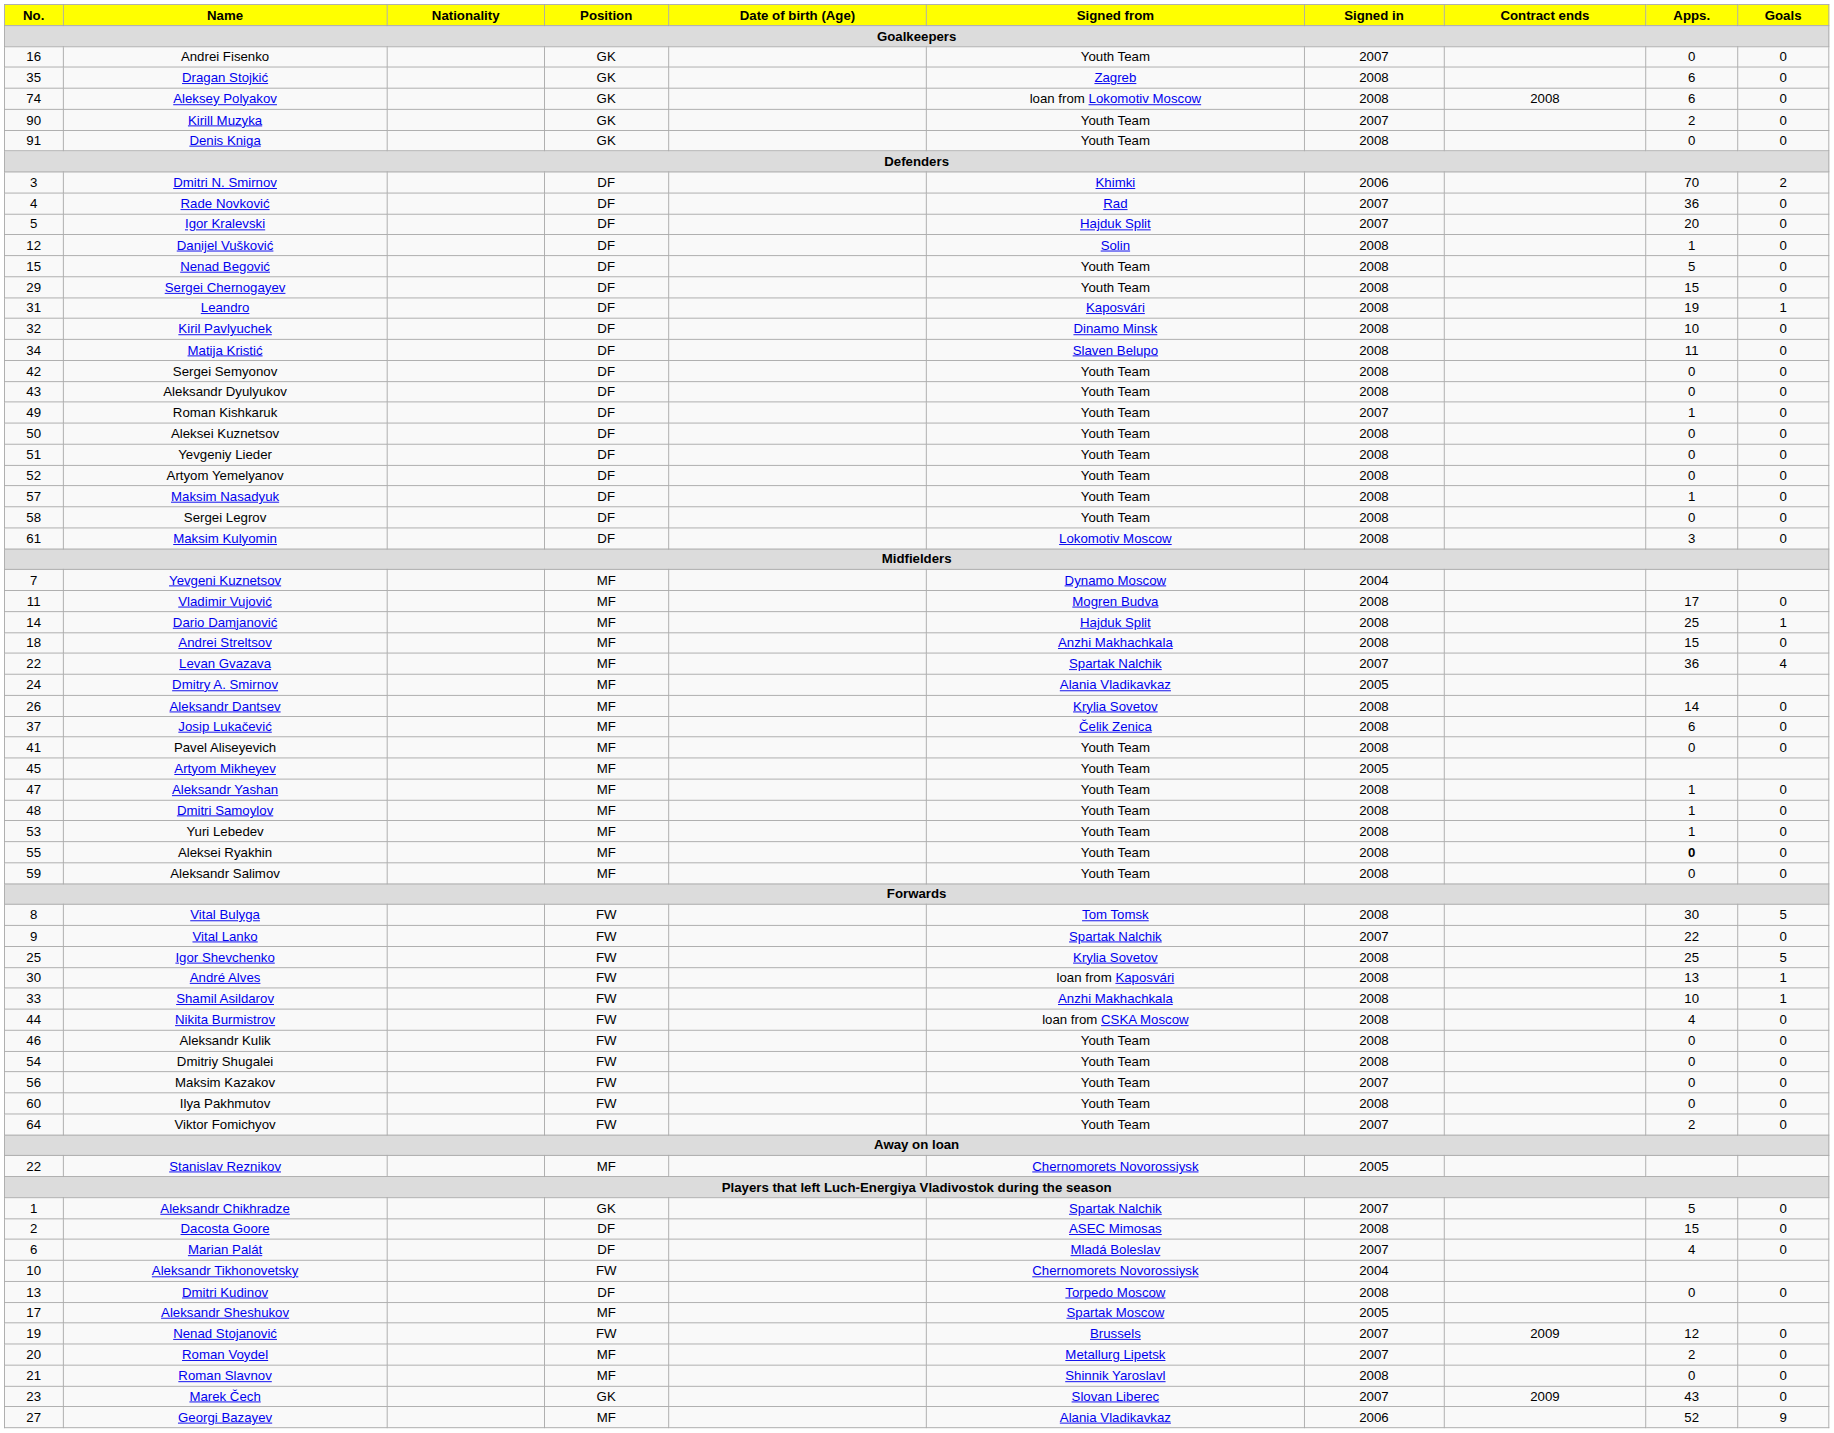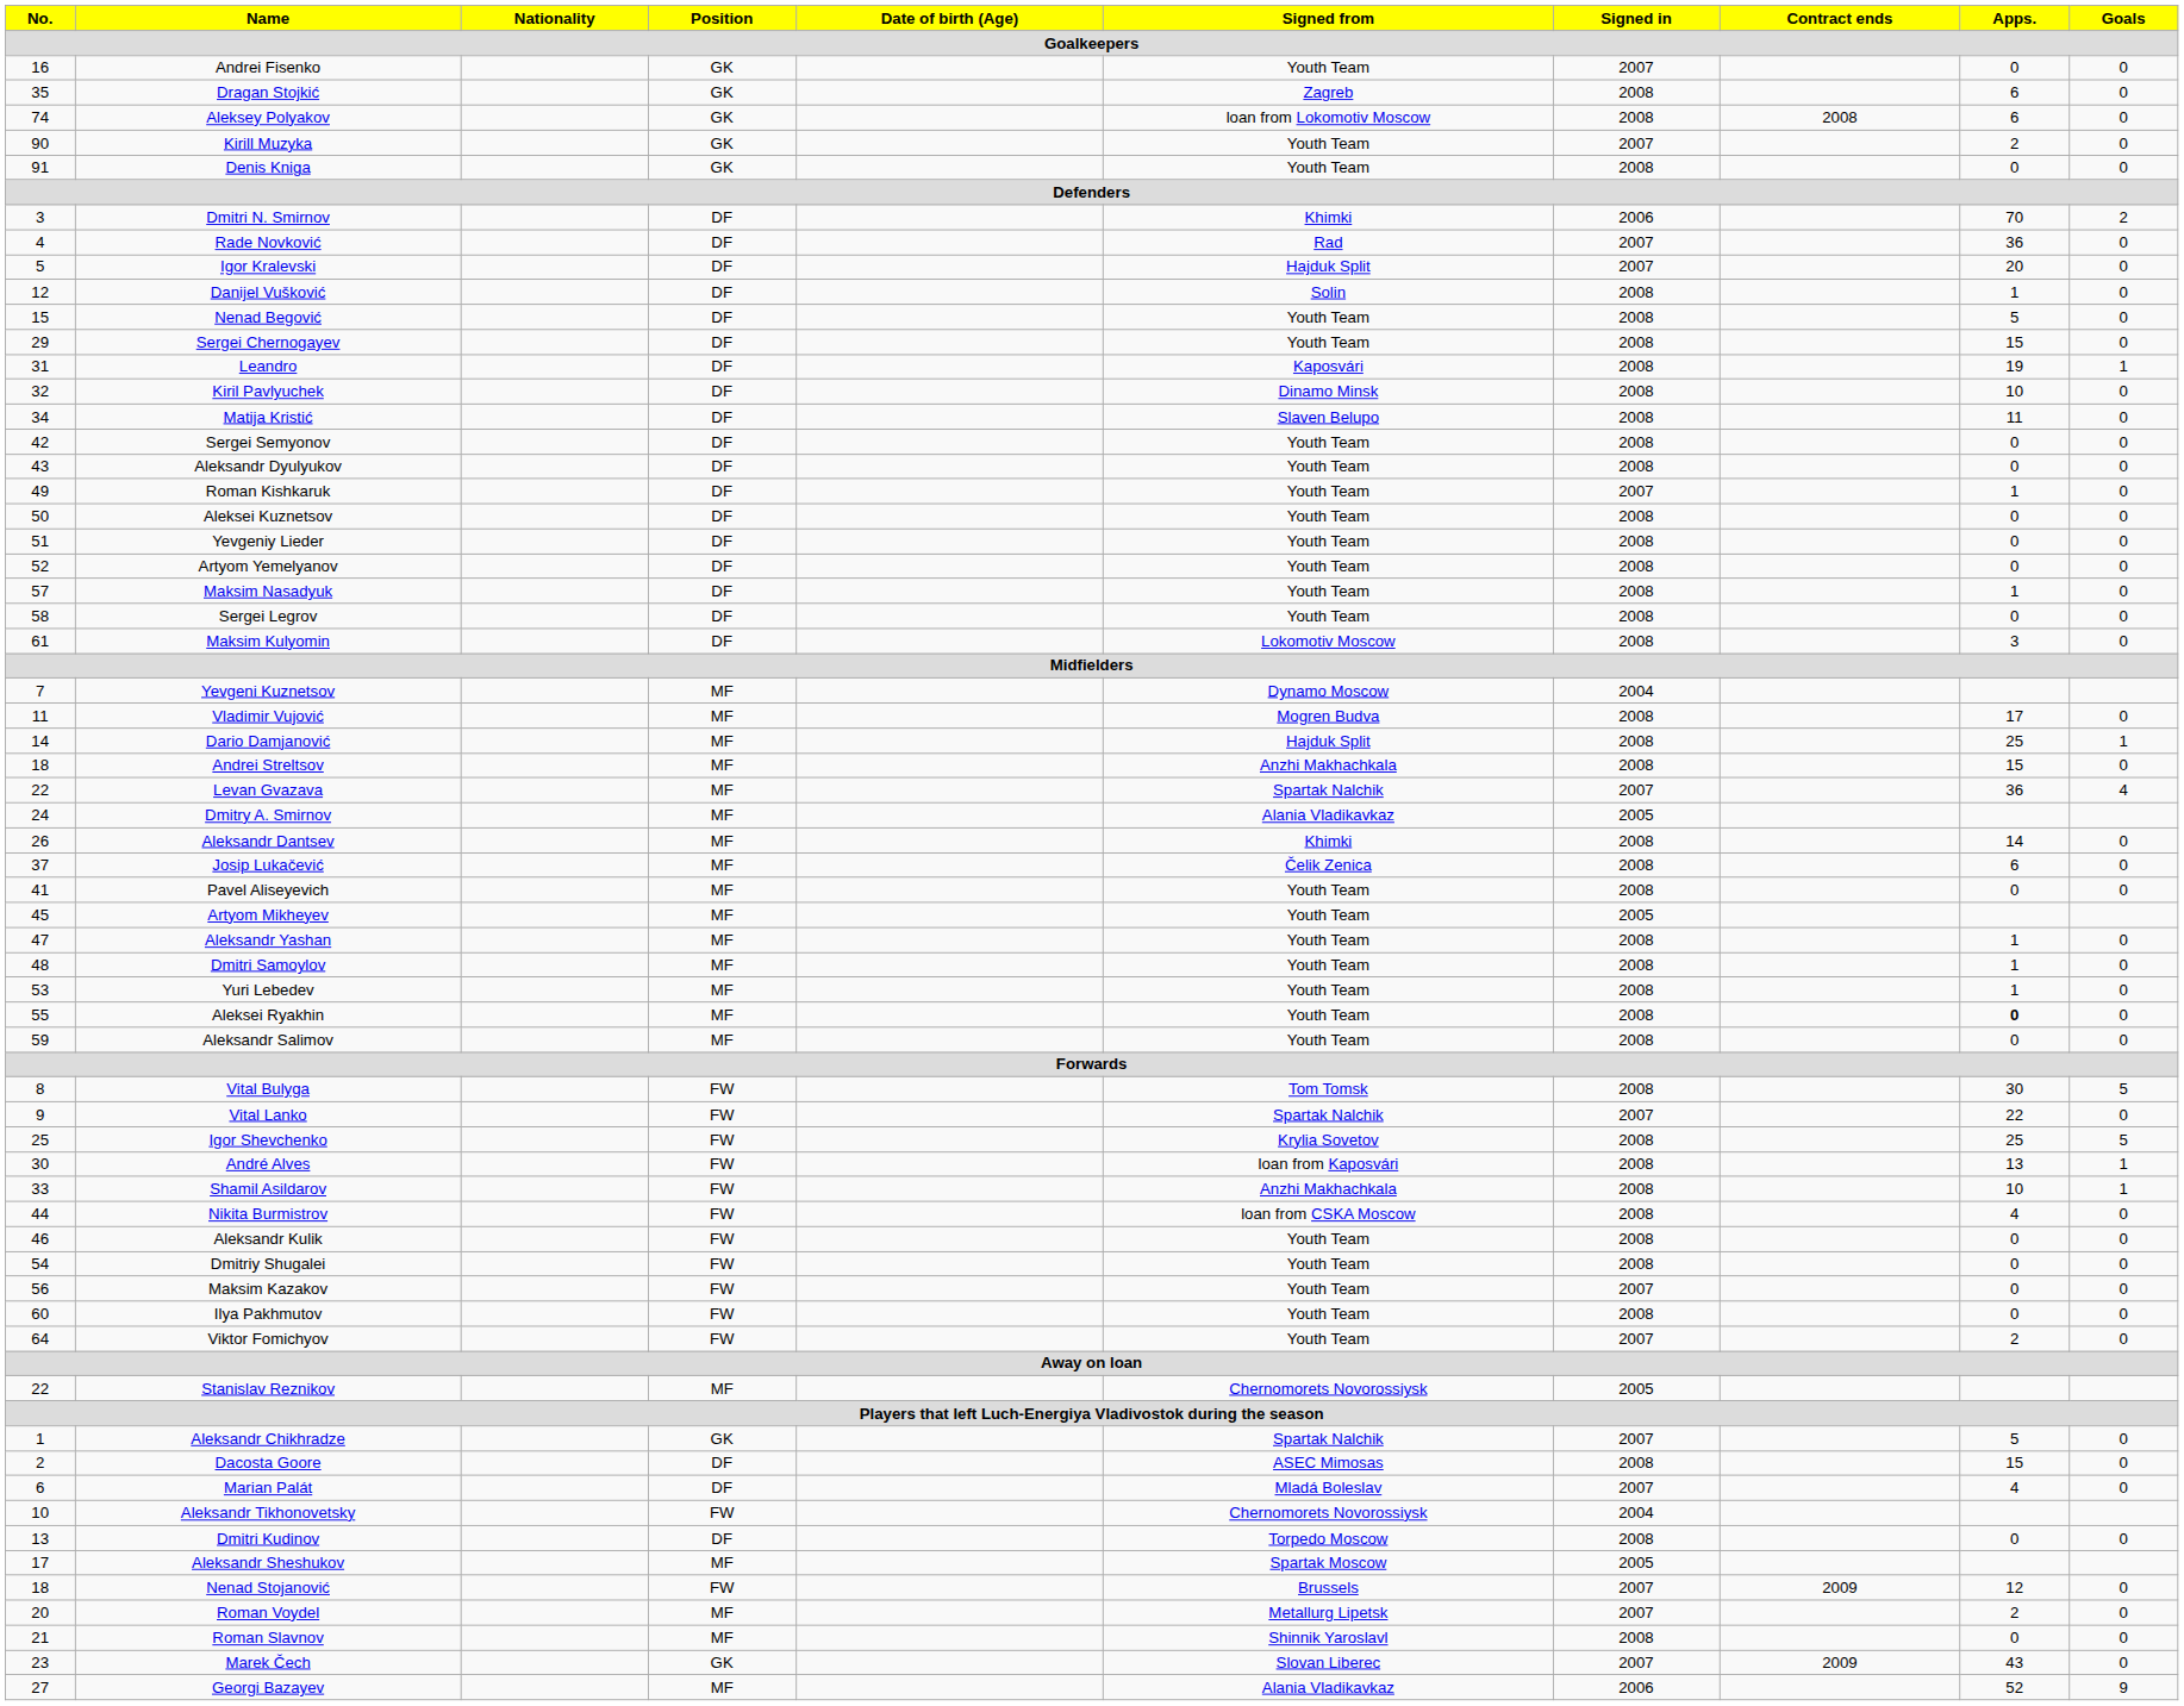 <table class="wikitable"  style="text-align:center; font-size:90%; width:100%;">
 <tr>
 <th style="background:#FFFF00; color:black; text-align:center;">No.</th>
 <th style="background:#FFFF00; color:black; text-align:center;">Name</th>
 <th style="background:#FFFF00; color:black; text-align:center;">Nationality</th>
 <th style="background:#FFFF00; color:black; text-align:center;">Position</th>
 <th style="background:#FFFF00; color:black; text-align:center;">Date of birth (Age)</th>
 <th style="background:#FFFF00; color:black; text-align:center;">Signed from</th>
 <th style="background:#FFFF00; color:black; text-align:center;">Signed in</th>
 <th style="background:#FFFF00; color:black; text-align:center;">Contract ends</th>
 <th style="background:#FFFF00; color:black; text-align:center;">Apps.</th>
 <th style="background:#FFFF00; color:black; text-align:center;">Goals</th>
 </tr>
 <tr>
 <th colspan="11"  style="background:#dcdcdc; text-align:center;">Goalkeepers</th>
 </tr>
 <tr>
 <td>16</td>
 <td>Andrei Fisenko</td>
 <td></td>
 <td>GK</td>
 <td></td>
 <td>Youth Team</td>
 <td>2007</td>
 <td></td>
 <td>0</td>
 <td>0</td>
 </tr>
 <tr>
 <td>35</td>
 <td><a href='#'>Dragan Stojkić</a></td>
 <td></td>
 <td>GK</td>
 <td></td>
 <td><a href='#'>Zagreb</a></td>
 <td>2008</td>
 <td></td>
 <td>6</td>
 <td>0</td>
 </tr>
 <tr>
 <td>74</td>
 <td><a href='#'>Aleksey Polyakov</a></td>
 <td></td>
 <td>GK</td>
 <td></td>
 <td>loan from <a href='#'>Lokomotiv Moscow</a></td>
 <td>2008</td>
 <td>2008</td>
 <td>6</td>
 <td>0</td>
 </tr>
 <tr>
 <td>90</td>
 <td><a href='#'>Kirill Muzyka</a></td>
 <td></td>
 <td>GK</td>
 <td></td>
 <td>Youth Team</td>
 <td>2007</td>
 <td></td>
 <td>2</td>
 <td>0</td>
 </tr>
 <tr>
 <td>91</td>
 <td><a href='#'>Denis Kniga</a></td>
 <td></td>
 <td>GK</td>
 <td></td>
 <td>Youth Team</td>
 <td>2008</td>
 <td></td>
 <td>0</td>
 <td>0</td>
 </tr>
 <tr>
 <th colspan="11"  style="background:#dcdcdc; text-align:center;">Defenders</th>
 </tr>
 <tr>
 <td>3</td>
 <td><a href='#'>Dmitri N. Smirnov</a></td>
 <td></td>
 <td>DF</td>
 <td></td>
 <td><a href='#'>Khimki</a></td>
 <td>2006</td>
 <td></td>
 <td>70</td>
 <td>2</td>
 </tr>
 <tr>
 <td>4</td>
 <td><a href='#'>Rade Novković</a></td>
 <td></td>
 <td>DF</td>
 <td></td>
 <td><a href='#'>Rad</a></td>
 <td>2007</td>
 <td></td>
 <td>36</td>
 <td>0</td>
 </tr>
 <tr>
 <td>5</td>
 <td><a href='#'>Igor Kralevski</a></td>
 <td></td>
 <td>DF</td>
 <td></td>
 <td><a href='#'>Hajduk Split</a></td>
 <td>2007</td>
 <td></td>
 <td>20</td>
 <td>0</td>
 </tr>
 <tr>
 <td>12</td>
 <td><a href='#'>Danijel Vušković</a></td>
 <td></td>
 <td>DF</td>
 <td></td>
 <td><a href='#'>Solin</a></td>
 <td>2008</td>
 <td></td>
 <td>1</td>
 <td>0</td>
 </tr>
 <tr>
 <td>15</td>
 <td><a href='#'>Nenad Begović</a></td>
 <td></td>
 <td>DF</td>
 <td></td>
 <td>Youth Team</td>
 <td>2008</td>
 <td></td>
 <td>5</td>
 <td>0</td>
 </tr>
 <tr>
 <td>29</td>
 <td><a href='#'>Sergei Chernogayev</a></td>
 <td></td>
 <td>DF</td>
 <td></td>
 <td>Youth Team</td>
 <td>2008</td>
 <td></td>
 <td>15</td>
 <td>0</td>
 </tr>
 <tr>
 <td>31</td>
 <td><a href='#'>Leandro</a></td>
 <td></td>
 <td>DF</td>
 <td></td>
 <td><a href='#'>Kaposvári</a></td>
 <td>2008</td>
 <td></td>
 <td>19</td>
 <td>1</td>
 </tr>
 <tr>
 <td>32</td>
 <td><a href='#'>Kiril Pavlyuchek</a></td>
 <td></td>
 <td>DF</td>
 <td></td>
 <td><a href='#'>Dinamo Minsk</a></td>
 <td>2008</td>
 <td></td>
 <td>10</td>
 <td>0</td>
 </tr>
 <tr>
 <td>34</td>
 <td><a href='#'>Matija Kristić</a></td>
 <td></td>
 <td>DF</td>
 <td></td>
 <td><a href='#'>Slaven Belupo</a></td>
 <td>2008</td>
 <td></td>
 <td>11</td>
 <td>0</td>
 </tr>
 <tr>
 <td>42</td>
 <td>Sergei Semyonov</td>
 <td></td>
 <td>DF</td>
 <td></td>
 <td>Youth Team</td>
 <td>2008</td>
 <td></td>
 <td>0</td>
 <td>0</td>
 </tr>
 <tr>
 <td>43</td>
 <td>Aleksandr Dyulyukov</td>
 <td></td>
 <td>DF</td>
 <td></td>
 <td>Youth Team</td>
 <td>2008</td>
 <td></td>
 <td>0</td>
 <td>0</td>
 </tr>
 <tr>
 <td>49</td>
 <td>Roman Kishkaruk</td>
 <td></td>
 <td>DF</td>
 <td></td>
 <td>Youth Team</td>
 <td>2007</td>
 <td></td>
 <td>1</td>
 <td>0</td>
 </tr>
 <tr>
 <td>50</td>
 <td>Aleksei Kuznetsov</td>
 <td></td>
 <td>DF</td>
 <td></td>
 <td>Youth Team</td>
 <td>2008</td>
 <td></td>
 <td>0</td>
 <td>0</td>
 </tr>
 <tr>
 <td>51</td>
 <td>Yevgeniy Lieder</td>
 <td></td>
 <td>DF</td>
 <td></td>
 <td>Youth Team</td>
 <td>2008</td>
 <td></td>
 <td>0</td>
 <td>0</td>
 </tr>
 <tr>
 <td>52</td>
 <td>Artyom Yemelyanov</td>
 <td></td>
 <td>DF</td>
 <td></td>
 <td>Youth Team</td>
 <td>2008</td>
 <td></td>
 <td>0</td>
 <td>0</td>
 </tr>
 <tr>
 <td>57</td>
 <td><a href='#'>Maksim Nasadyuk</a></td>
 <td></td>
 <td>DF</td>
 <td></td>
 <td>Youth Team</td>
 <td>2008</td>
 <td></td>
 <td>1</td>
 <td>0</td>
 </tr>
 <tr>
 <td>58</td>
 <td>Sergei Legrov</td>
 <td></td>
 <td>DF</td>
 <td></td>
 <td>Youth Team</td>
 <td>2008</td>
 <td></td>
 <td>0</td>
 <td>0</td>
 </tr>
 <tr>
 <td>61</td>
 <td><a href='#'>Maksim Kulyomin</a></td>
 <td></td>
 <td>DF</td>
 <td></td>
 <td><a href='#'>Lokomotiv Moscow</a></td>
 <td>2008</td>
 <td></td>
 <td>3</td>
 <td>0</td>
 </tr>
 <tr>
 <th colspan="11"  style="background:#dcdcdc; text-align:center;">Midfielders</th>
 </tr>
 <tr>
 <td>7</td>
 <td><a href='#'>Yevgeni Kuznetsov</a></td>
 <td></td>
 <td>MF</td>
 <td></td>
 <td><a href='#'>Dynamo Moscow</a></td>
 <td>2004</td>
 <td></td>
 <td></td>
 <td></td>
 </tr>
 <tr>
 <td>11</td>
 <td><a href='#'>Vladimir Vujović</a></td>
 <td></td>
 <td>MF</td>
 <td></td>
 <td><a href='#'>Mogren Budva</a></td>
 <td>2008</td>
 <td></td>
 <td>17</td>
 <td>0</td>
 </tr>
 <tr>
 <td>14</td>
 <td><a href='#'>Dario Damjanović</a></td>
 <td></td>
 <td>MF</td>
 <td></td>
 <td><a href='#'>Hajduk Split</a></td>
 <td>2008</td>
 <td></td>
 <td>25</td>
 <td>1</td>
 </tr>
 <tr>
 <td>18</td>
 <td><a href='#'>Andrei Streltsov</a></td>
 <td></td>
 <td>MF</td>
 <td></td>
 <td><a href='#'>Anzhi Makhachkala</a></td>
 <td>2008</td>
 <td></td>
 <td>15</td>
 <td>0</td>
 </tr>
 <tr>
 <td>22</td>
 <td><a href='#'>Levan Gvazava</a></td>
 <td></td>
 <td>MF</td>
 <td></td>
 <td><a href='#'>Spartak Nalchik</a></td>
 <td>2007</td>
 <td></td>
 <td>36</td>
 <td>4</td>
 </tr>
 <tr>
 <td>24</td>
 <td><a href='#'>Dmitry A. Smirnov</a></td>
 <td></td>
 <td>MF</td>
 <td></td>
 <td><a href='#'>Alania Vladikavkaz</a></td>
 <td>2005</td>
 <td></td>
 <td></td>
 <td></td>
 </tr>
 <tr>
 <td>26</td>
 <td><a href='#'>Aleksandr Dantsev</a></td>
 <td></td>
 <td>MF</td>
 <td></td>
-<td><a href='#'>Krylia Sovetov</a></td>
+<td><a href='#'>Khimki</a></td>
 <td>2008</td>
 <td></td>
 <td>14</td>
 <td>0</td>
 </tr>
 <tr>
 <td>37</td>
 <td><a href='#'>Josip Lukačević</a></td>
 <td></td>
 <td>MF</td>
 <td></td>
 <td><a href='#'>Čelik Zenica</a></td>
 <td>2008</td>
 <td></td>
 <td>6</td>
 <td>0</td>
 </tr>
 <tr>
 <td>41</td>
 <td>Pavel Aliseyevich</td>
 <td></td>
 <td>MF</td>
 <td></td>
 <td>Youth Team</td>
 <td>2008</td>
 <td></td>
 <td>0</td>
 <td>0</td>
 </tr>
 <tr>
 <td>45</td>
 <td><a href='#'>Artyom Mikheyev</a></td>
 <td></td>
 <td>MF</td>
 <td></td>
 <td>Youth Team</td>
 <td>2005</td>
 <td></td>
 <td></td>
 <td></td>
 </tr>
 <tr>
 <td>47</td>
 <td><a href='#'>Aleksandr Yashan</a></td>
 <td></td>
 <td>MF</td>
 <td></td>
 <td>Youth Team</td>
 <td>2008</td>
 <td></td>
 <td>1</td>
 <td>0</td>
 </tr>
 <tr>
 <td>48</td>
 <td><a href='#'>Dmitri Samoylov</a></td>
 <td></td>
 <td>MF</td>
 <td></td>
 <td>Youth Team</td>
 <td>2008</td>
 <td></td>
 <td>1</td>
 <td>0</td>
 </tr>
 <tr>
 <td>53</td>
 <td>Yuri Lebedev</td>
 <td></td>
 <td>MF</td>
 <td></td>
 <td>Youth Team</td>
 <td>2008</td>
 <td></td>
 <td>1</td>
 <td>0</td>
 </tr>
 <tr>
 <td>55</td>
 <td>Aleksei Ryakhin</td>
 <td></td>
 <td>MF</td>
 <td></td>
 <td>Youth Team</td>
 <td>2008</td>
 <td></td>
 <td><strong>0</strong></td>
 <td>0</td>
 </tr>
 <tr>
 <td>59</td>
 <td>Aleksandr Salimov</td>
 <td></td>
 <td>MF</td>
 <td></td>
 <td>Youth Team</td>
 <td>2008</td>
 <td></td>
 <td>0</td>
 <td>0</td>
 </tr>
 <tr>
 <th colspan="11"  style="background:#dcdcdc; text-align:center;">Forwards</th>
 </tr>
 <tr>
 <td>8</td>
 <td><a href='#'>Vital Bulyga</a></td>
 <td></td>
 <td>FW</td>
 <td></td>
 <td><a href='#'>Tom Tomsk</a></td>
 <td>2008</td>
 <td></td>
 <td>30</td>
 <td>5</td>
 </tr>
 <tr>
 <td>9</td>
 <td><a href='#'>Vital Lanko</a></td>
 <td></td>
 <td>FW</td>
 <td></td>
 <td><a href='#'>Spartak Nalchik</a></td>
 <td>2007</td>
 <td></td>
 <td>22</td>
 <td>0</td>
 </tr>
 <tr>
 <td>25</td>
 <td><a href='#'>Igor Shevchenko</a></td>
 <td></td>
 <td>FW</td>
 <td></td>
 <td><a href='#'>Krylia Sovetov</a></td>
 <td>2008</td>
 <td></td>
 <td>25</td>
 <td>5</td>
 </tr>
 <tr>
 <td>30</td>
 <td><a href='#'>André Alves</a></td>
 <td></td>
 <td>FW</td>
 <td></td>
 <td>loan from <a href='#'>Kaposvári</a></td>
 <td>2008</td>
 <td></td>
 <td>13</td>
 <td>1</td>
 </tr>
 <tr>
 <td>33</td>
 <td><a href='#'>Shamil Asildarov</a></td>
 <td></td>
 <td>FW</td>
 <td></td>
 <td><a href='#'>Anzhi Makhachkala</a></td>
 <td>2008</td>
 <td></td>
 <td>10</td>
 <td>1</td>
 </tr>
 <tr>
 <td>44</td>
 <td><a href='#'>Nikita Burmistrov</a></td>
 <td></td>
 <td>FW</td>
 <td></td>
 <td>loan from <a href='#'>CSKA Moscow</a></td>
 <td>2008</td>
 <td></td>
 <td>4</td>
 <td>0</td>
 </tr>
 <tr>
 <td>46</td>
 <td>Aleksandr Kulik</td>
 <td></td>
 <td>FW</td>
 <td></td>
 <td>Youth Team</td>
 <td>2008</td>
 <td></td>
 <td>0</td>
 <td>0</td>
 </tr>
 <tr>
 <td>54</td>
 <td>Dmitriy Shugalei</td>
 <td></td>
 <td>FW</td>
 <td></td>
 <td>Youth Team</td>
 <td>2008</td>
 <td></td>
 <td>0</td>
 <td>0</td>
 </tr>
 <tr>
 <td>56</td>
 <td>Maksim Kazakov</td>
 <td></td>
 <td>FW</td>
 <td></td>
 <td>Youth Team</td>
 <td>2007</td>
 <td></td>
 <td>0</td>
 <td>0</td>
 </tr>
 <tr>
 <td>60</td>
 <td>Ilya Pakhmutov</td>
 <td></td>
 <td>FW</td>
 <td></td>
 <td>Youth Team</td>
 <td>2008</td>
 <td></td>
 <td>0</td>
 <td>0</td>
 </tr>
 <tr>
 <td>64</td>
 <td>Viktor Fomichyov</td>
 <td></td>
 <td>FW</td>
 <td></td>
 <td>Youth Team</td>
 <td>2007</td>
 <td></td>
 <td>2</td>
 <td>0</td>
 </tr>
 <tr>
 <th colspan="11"  style="background:#dcdcdc; text-align:center;">Away on loan</th>
 </tr>
 <tr>
 <td>22</td>
 <td><a href='#'>Stanislav Reznikov</a></td>
 <td></td>
 <td>MF</td>
 <td></td>
 <td><a href='#'>Chernomorets Novorossiysk</a></td>
 <td>2005</td>
 <td></td>
 <td></td>
 <td></td>
 </tr>
 <tr>
 <th colspan="11"  style="background:#dcdcdc; text-align:center;">Players that left Luch-Energiya Vladivostok during the season</th>
 </tr>
 <tr>
 <td>1</td>
 <td><a href='#'>Aleksandr Chikhradze</a></td>
 <td></td>
 <td>GK</td>
 <td></td>
 <td><a href='#'>Spartak Nalchik</a></td>
 <td>2007</td>
 <td></td>
 <td>5</td>
 <td>0</td>
 </tr>
 <tr>
 <td>2</td>
 <td><a href='#'>Dacosta Goore</a></td>
 <td></td>
 <td>DF</td>
 <td></td>
 <td><a href='#'>ASEC Mimosas</a></td>
 <td>2008</td>
 <td></td>
 <td>15</td>
 <td>0</td>
 </tr>
 <tr>
 <td>6</td>
 <td><a href='#'>Marian Palát</a></td>
 <td></td>
 <td>DF</td>
 <td></td>
 <td><a href='#'>Mladá Boleslav</a></td>
 <td>2007</td>
 <td></td>
 <td>4</td>
 <td>0</td>
 </tr>
 <tr>
 <td>10</td>
 <td><a href='#'>Aleksandr Tikhonovetsky</a></td>
 <td></td>
 <td>FW</td>
 <td></td>
 <td><a href='#'>Chernomorets Novorossiysk</a></td>
 <td>2004</td>
 <td></td>
 <td></td>
 <td></td>
 </tr>
 <tr>
 <td>13</td>
 <td><a href='#'>Dmitri Kudinov</a></td>
 <td></td>
 <td>DF</td>
 <td></td>
 <td><a href='#'>Torpedo Moscow</a></td>
 <td>2008</td>
 <td></td>
 <td>0</td>
 <td>0</td>
 </tr>
 <tr>
 <td>17</td>
 <td><a href='#'>Aleksandr Sheshukov</a></td>
 <td></td>
 <td>MF</td>
 <td></td>
 <td><a href='#'>Spartak Moscow</a></td>
 <td>2005</td>
 <td></td>
 <td></td>
 <td></td>
 </tr>
 <tr>
-<td>19</td>
+<td>18</td>
 <td><a href='#'>Nenad Stojanović</a></td>
 <td></td>
 <td>FW</td>
 <td></td>
 <td><a href='#'>Brussels</a></td>
 <td>2007</td>
 <td>2009</td>
 <td>12</td>
 <td>0</td>
 </tr>
 <tr>
 <td>20</td>
 <td><a href='#'>Roman Voydel</a></td>
 <td></td>
 <td>MF</td>
 <td></td>
 <td><a href='#'>Metallurg Lipetsk</a></td>
 <td>2007</td>
 <td></td>
 <td>2</td>
 <td>0</td>
 </tr>
 <tr>
 <td>21</td>
 <td><a href='#'>Roman Slavnov</a></td>
 <td></td>
 <td>MF</td>
 <td></td>
 <td><a href='#'>Shinnik Yaroslavl</a></td>
 <td>2008</td>
 <td></td>
 <td>0</td>
 <td>0</td>
 </tr>
 <tr>
 <td>23</td>
 <td><a href='#'>Marek Čech</a></td>
 <td></td>
 <td>GK</td>
 <td></td>
 <td><a href='#'>Slovan Liberec</a></td>
 <td>2007</td>
 <td>2009</td>
 <td>43</td>
 <td>0</td>
 </tr>
 <tr>
 <td>27</td>
 <td><a href='#'>Georgi Bazayev</a></td>
 <td></td>
 <td>MF</td>
 <td></td>
 <td><a href='#'>Alania Vladikavkaz</a></td>
 <td>2006</td>
 <td></td>
 <td>52</td>
 <td>9</td>
 </tr>
 </table>
